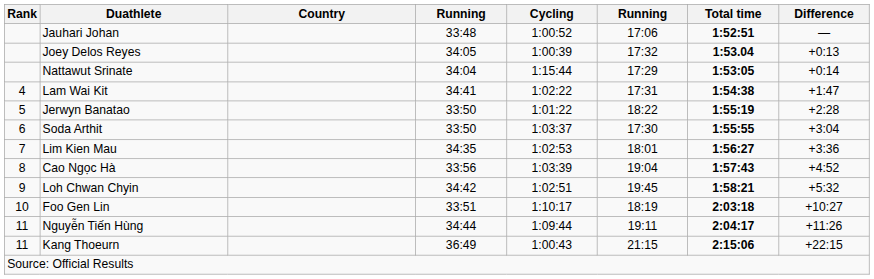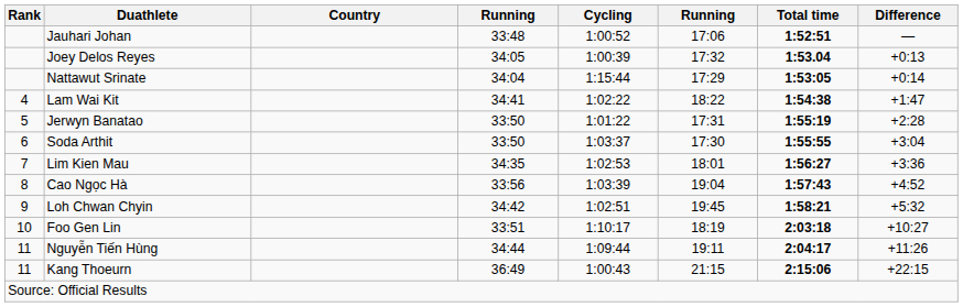 <table class="wikitable sortable" style="text-align:center">
 <tr>
 <th>Rank</th>
 <th style="width:15em">Duathlete</th>
 <th style="width:15em">Country</th>
 <th style="width:7em">Running</th>
 <th style="width:7em">Cycling</th>
 <th style="width:7em">Running</th>
 <th style="width:7em">Total time</th>
 <th style="width:7em">Difference</th>
 </tr>
 <tr>
 <td></td>
 <td align=left>Jauhari Johan</td>
 <td></td>
 <td>33:48</td>
 <td>1:00:52</td>
 <td>17:06</td>
 <td><strong>1:52:51</strong></td>
 <td>—</td>
 </tr>
 <tr>
 <td></td>
 <td align=left>Joey Delos Reyes</td>
 <td></td>
 <td>34:05</td>
 <td>1:00:39</td>
 <td>17:32</td>
 <td><strong>1:53.04</strong></td>
 <td>+0:13</td>
 </tr>
 <tr>
 <td></td>
 <td align=left>Nattawut Srinate</td>
 <td></td>
 <td>34:04</td>
 <td>1:15:44</td>
 <td>17:29</td>
 <td><strong>1:53:05</strong></td>
 <td>+0:14</td>
 </tr>
 <tr>
 <td>4</td>
 <td align=left>Lam Wai Kit</td>
 <td></td>
 <td>34:41</td>
 <td>1:02:22</td>
-<td>17:31</td>
+<td>18:22</td>
 <td><strong>1:54:38</strong></td>
 <td>+1:47</td>
 </tr>
 <tr>
 <td>5</td>
 <td align=left>Jerwyn Banatao</td>
 <td></td>
 <td>33:50</td>
 <td>1:01:22</td>
-<td>18:22</td>
+<td>17:31</td>
 <td><strong>1:55:19</strong></td>
 <td>+2:28</td>
 </tr>
 <tr>
 <td>6</td>
 <td align=left>Soda Arthit</td>
 <td></td>
 <td>33:50</td>
 <td>1:03:37</td>
 <td>17:30</td>
 <td><strong>1:55:55</strong></td>
 <td>+3:04</td>
 </tr>
 <tr>
 <td>7</td>
 <td align=left>Lim Kien Mau</td>
 <td></td>
 <td>34:35</td>
 <td>1:02:53</td>
 <td>18:01</td>
 <td><strong>1:56:27</strong></td>
 <td>+3:36</td>
 </tr>
 <tr>
 <td>8</td>
 <td align=left>Cao Ngọc Hà</td>
 <td></td>
 <td>33:56</td>
 <td>1:03:39</td>
 <td>19:04</td>
 <td><strong>1:57:43</strong></td>
 <td>+4:52</td>
 </tr>
 <tr>
 <td>9</td>
 <td align=left>Loh Chwan Chyin</td>
 <td></td>
 <td>34:42</td>
 <td>1:02:51</td>
 <td>19:45</td>
 <td><strong>1:58:21</strong></td>
 <td>+5:32</td>
 </tr>
 <tr>
 <td>10</td>
 <td align=left>Foo Gen Lin</td>
 <td></td>
 <td>33:51</td>
 <td>1:10:17</td>
 <td>18:19</td>
 <td><strong>2:03:18</strong></td>
 <td>+10:27</td>
 </tr>
 <tr>
 <td>11</td>
 <td align=left>Nguyễn Tiến Hùng</td>
 <td></td>
 <td>34:44</td>
 <td>1:09:44</td>
 <td>19:11</td>
 <td><strong>2:04:17</strong></td>
 <td>+11:26</td>
 </tr>
 <tr>
 <td>11</td>
 <td align=left>Kang Thoeurn</td>
 <td></td>
 <td>36:49</td>
 <td>1:00:43</td>
 <td>21:15</td>
 <td><strong>2:15:06</strong></td>
 <td>+22:15</td>
 </tr>
 <tr class="sortbottom">
 <td colspan=8 align=left>Source: Official Results</td>
 </tr>
 </table>
